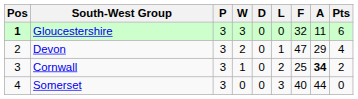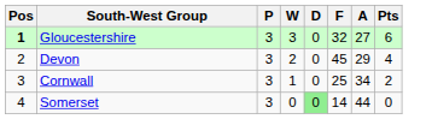 <table class="wikitable" style="font-size: 100%">
 <tr>
 <th width=20>Pos</th>
 <th width=250>South-West Group</th>
 <th width=20>P</th>
 <th width=20>W</th>
 <th width=20>D</th>
-<th width=20>L</th>
 <th width=20>F</th>
 <th width=20>A</th>
 <th width=20>Pts</th>
 </tr>
 <tr align=center style="background: #CCFFCC;">
 <td><strong>1</strong></td>
 <td align="left"><a href='#'>Gloucestershire</a></td>
 <td>3</td>
 <td>3</td>
 <td>0</td>
-<td>0</td>
 <td>32</td>
-<td>11</td>
+<td>27</td>
 <td>6</td>
 </tr>
 <tr align=center>
 <td>2</td>
 <td align="left"><a href='#'>Devon</a></td>
 <td>3</td>
 <td>2</td>
 <td>0</td>
-<td>1</td>
-<td>47</td>
+<td>45</td>
 <td>29</td>
 <td>4</td>
 </tr>
 <tr align=center>
 <td>3</td>
 <td align="left"><a href='#'>Cornwall</a></td>
 <td>3</td>
 <td>1</td>
 <td>0</td>
-<td>2</td>
 <td>25</td>
-<td><strong>34</strong></td>
+<td>34</td>
 <td>2</td>
 </tr>
 <tr align=center>
 <td>4</td>
 <td align="left"><a href='#'>Somerset</a></td>
 <td>3</td>
 <td>0</td>
-<td>0</td>
-<td>3</td>
-<td>40</td>
+<td style="background: lightgreen;">0</td>
+<td>14</td>
 <td>44</td>
 <td>0</td>
 </tr>
 </table>
